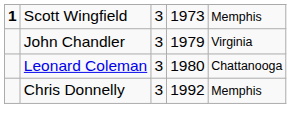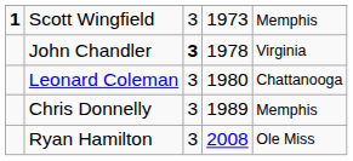 <table class="wikitable">
 <tr>
 </tr>
 <tr>
 <td><strong>1</strong></td>
 <td>Scott Wingfield</td>
 <td>3</td>
 <td>1973</td>
 <td style="font-size:80%;">Memphis</td>
 </tr>
 <tr>
 <td></td>
 <td>John Chandler</td>
-<td>3</td>
-<td>1979</td>
+<td><strong>3</strong></td>
+<td>1978</td>
 <td style="font-size:80%;">Virginia</td>
 </tr>
 <tr>
 <td></td>
 <td><a href='#'>Leonard Coleman</a></td>
 <td>3</td>
 <td>1980</td>
 <td style="font-size:80%;">Chattanooga</td>
 </tr>
 <tr>
 <td></td>
 <td>Chris Donnelly</td>
 <td>3</td>
-<td>1992</td>
+<td>1989</td>
 <td style="font-size:80%;">Memphis</td>
 </tr>
+<tr>
+<td></td>
+<td>Ryan Hamilton</td>
+<td>3</td>
+<td><a href='#'>2008</a></td>
+<td style="font-size:80%;">Ole Miss</td>
+</tr>
 </table>
